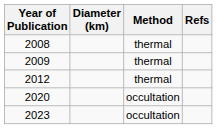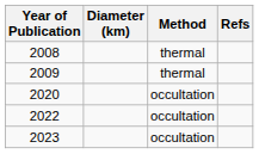 <table class="wikitable floatleft" style="text-align: center; font-size: 0.9em; margin-right: 12px;">
 <tr>
 <th>Year of<br>Publication</th>
 <th>Diameter<br>(km)</th>
 <th>Method</th>
 <th>Refs</th>
 </tr>
 <tr>
 <td>2008</td>
 <td></td>
 <td>thermal<br></td>
 <td></td>
 </tr>
 <tr>
 <td>2009</td>
 <td></td>
 <td>thermal<br></td>
 <td></td>
 </tr>
 <tr>
-<td>2012</td>
+<td>2020</td>
 <td></td>
-<td>thermal<br></td>
+<td>occultation<br></td>
 <td></td>
 </tr>
 <tr>
-<td>2020</td>
+<td>2022</td>
 <td></td>
 <td>occultation<br></td>
 <td></td>
 </tr>
 <tr>
 <td>2023</td>
 <td><strong></strong></td>
 <td>occultation<br></td>
 <td></td>
 </tr>
 </table>
